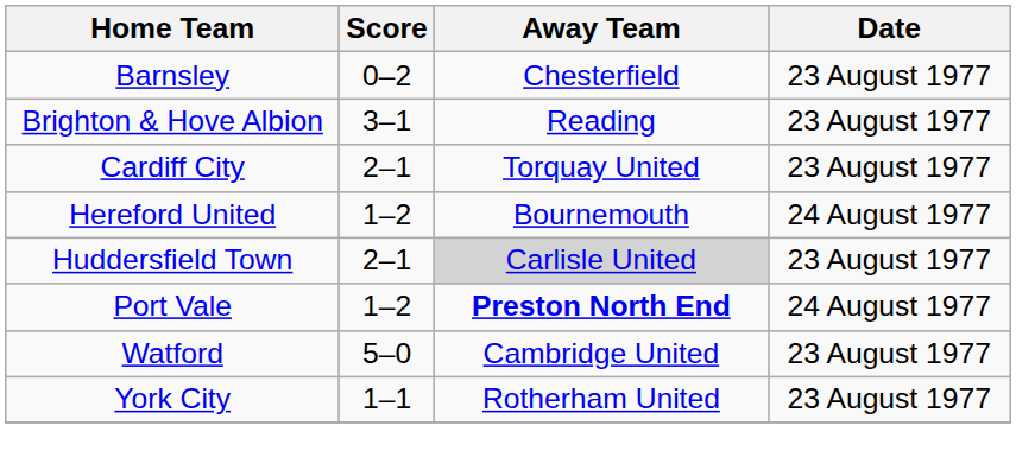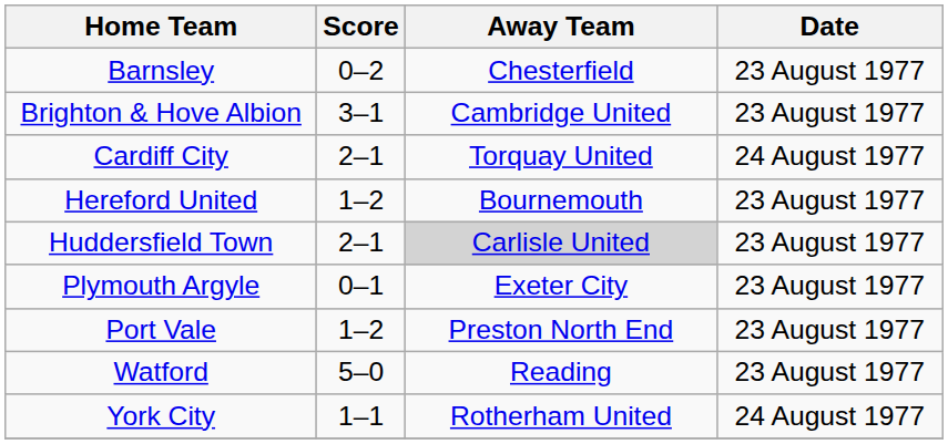 <table class="wikitable" style="text-align:center;">
 <tr>
 <th width=175>Home Team</th>
 <th width=20>Score</th>
 <th width=175>Away Team</th>
 <th width= 125>Date</th>
 </tr>
 <tr>
 <td><a href='#'>Barnsley</a></td>
 <td>0–2</td>
 <td><a href='#'>Chesterfield</a></td>
 <td>23 August 1977</td>
 </tr>
 <tr>
 <td><a href='#'>Brighton & Hove Albion</a></td>
 <td>3–1</td>
-<td><a href='#'>Reading</a></td>
+<td><a href='#'>Cambridge United</a></td>
 <td>23 August 1977</td>
 </tr>
 <tr>
 <td><a href='#'>Cardiff City</a></td>
 <td>2–1</td>
 <td><a href='#'>Torquay United</a></td>
-<td>23 August 1977</td>
+<td>24 August 1977</td>
 </tr>
 <tr>
 <td><a href='#'>Hereford United</a></td>
 <td>1–2</td>
 <td><a href='#'>Bournemouth</a></td>
-<td>24 August 1977</td>
+<td>23 August 1977</td>
 </tr>
 <tr>
 <td><a href='#'>Huddersfield Town</a></td>
 <td>2–1</td>
 <td style="background: lightgrey;"><a href='#'>Carlisle United</a></td>
 <td>23 August 1977</td>
 </tr>
 <tr>
+<td><a href='#'>Plymouth Argyle</a></td>
+<td>0–1</td>
+<td><a href='#'>Exeter City</a></td>
+<td>23 August 1977</td>
+</tr>
+<tr>
 <td><a href='#'>Port Vale</a></td>
 <td>1–2</td>
-<td><strong><a href='#'>Preston North End</a></strong></td>
-<td>24 August 1977</td>
+<td><a href='#'>Preston North End</a></td>
+<td>23 August 1977</td>
 </tr>
 <tr>
 <td><a href='#'>Watford</a></td>
 <td>5–0</td>
-<td><a href='#'>Cambridge United</a></td>
+<td><a href='#'>Reading</a></td>
 <td>23 August 1977</td>
 </tr>
 <tr>
 <td><a href='#'>York City</a></td>
 <td>1–1</td>
 <td><a href='#'>Rotherham United</a></td>
-<td>23 August 1977</td>
+<td>24 August 1977</td>
 </tr>
 <tr>
 </tr>
 </table>
